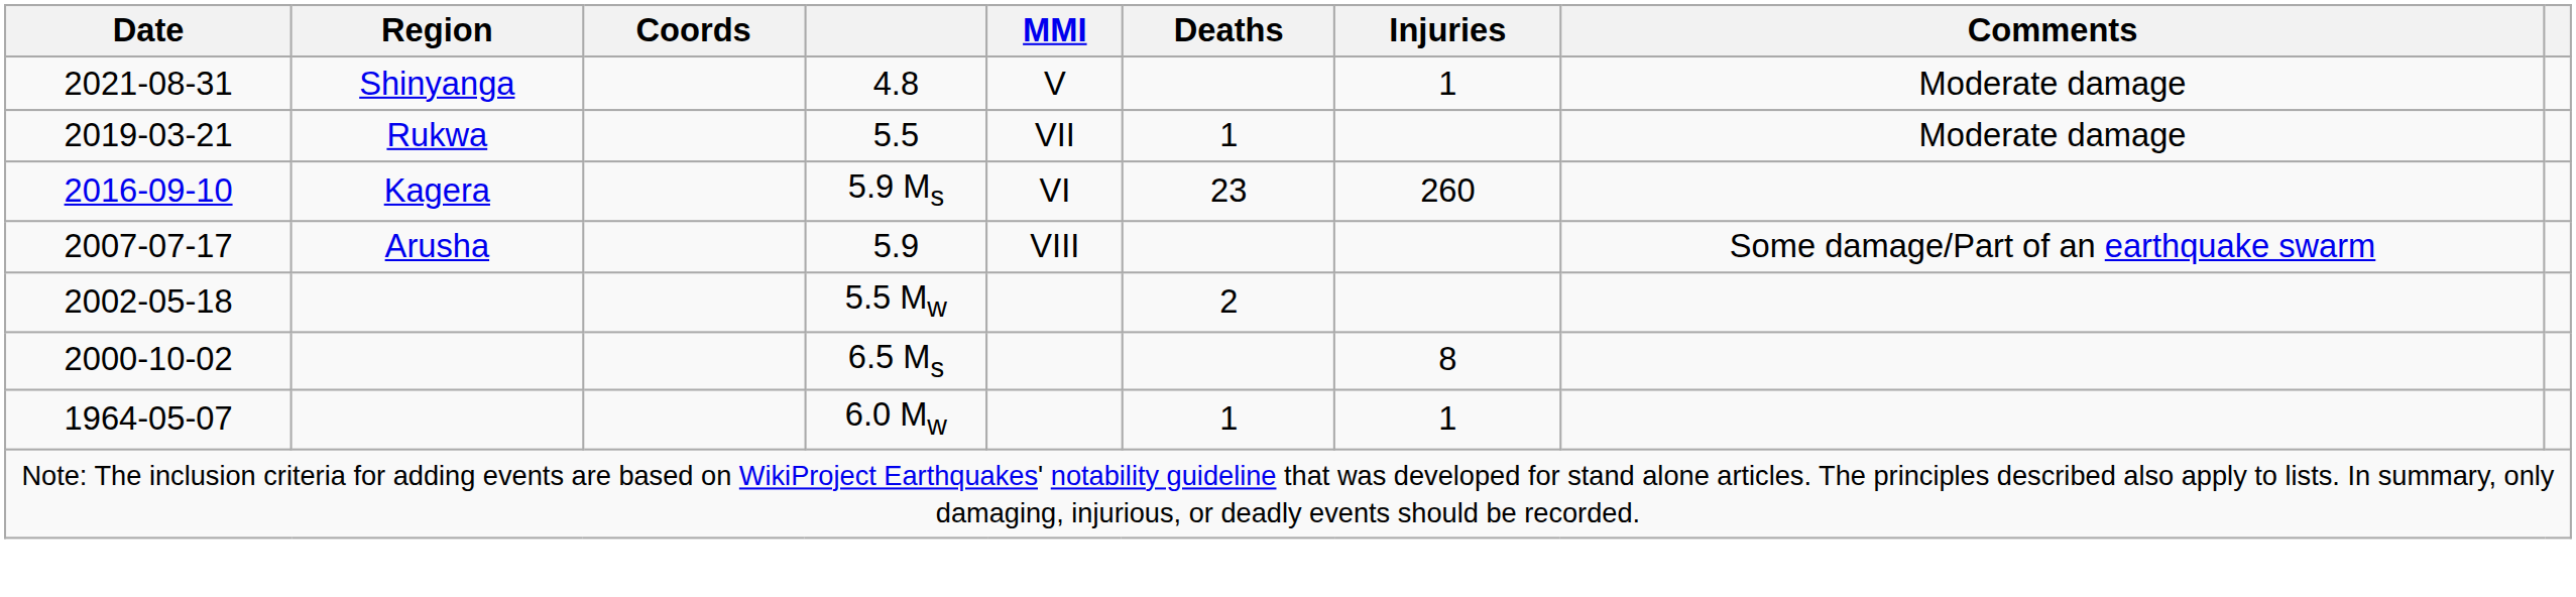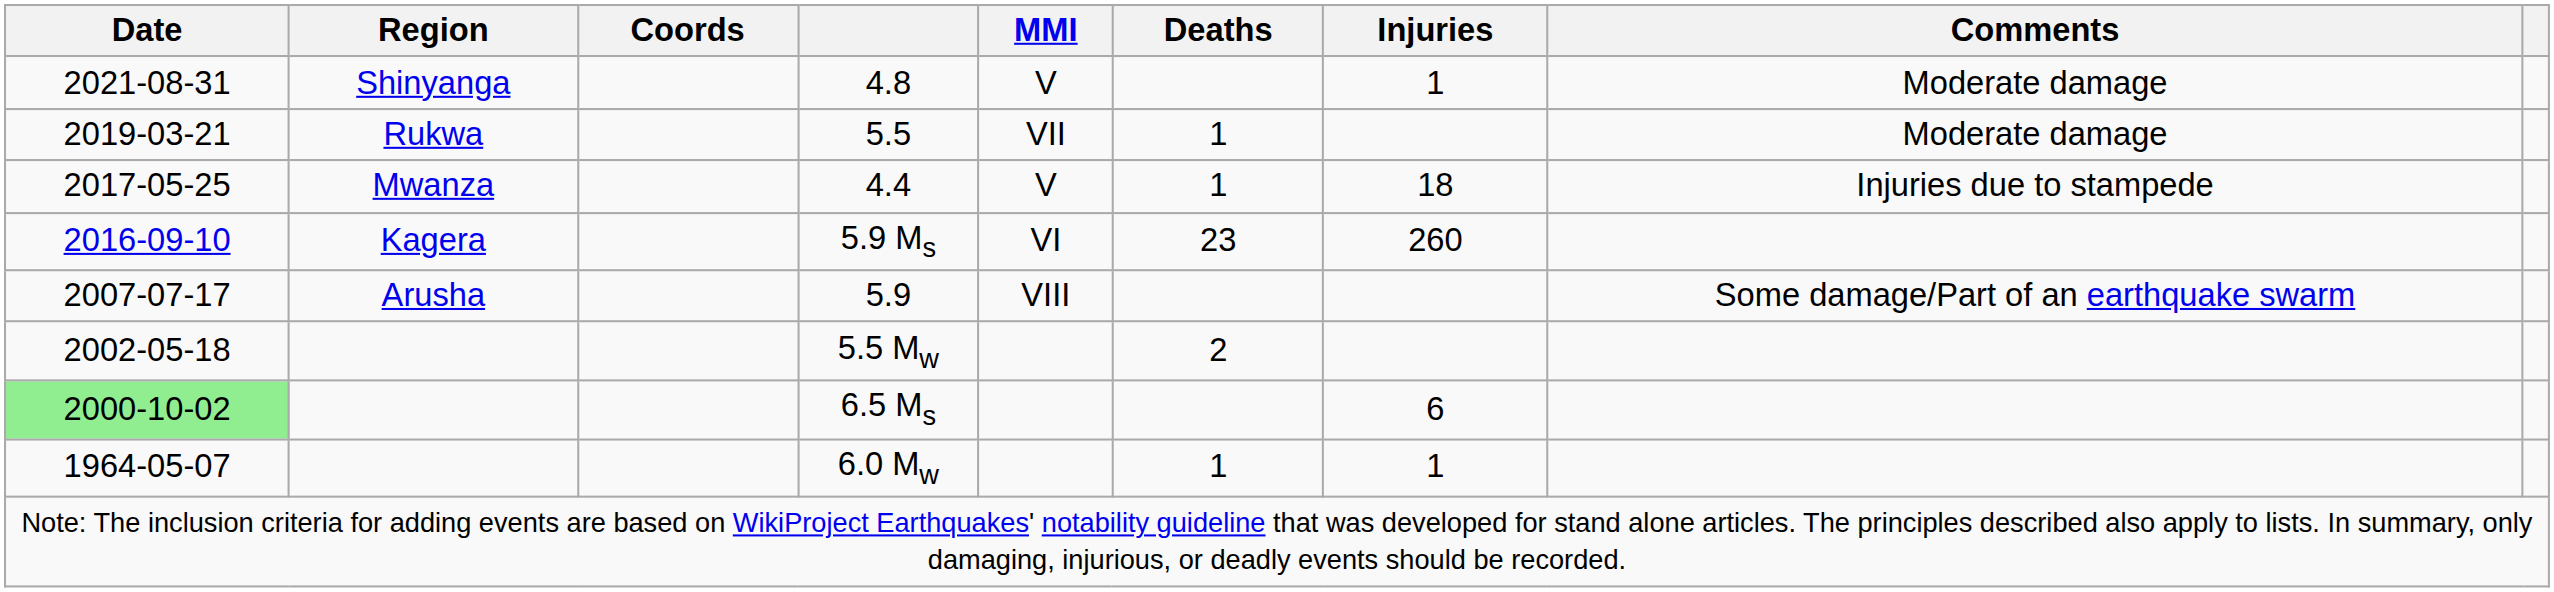 <table class="wikitable sortable" style="text-align: center;">
 <tr bgcolor="#ececec">
 <th>Date</th>
 <th>Region</th>
 <th>Coords</th>
 <th></th>
 <th><a href='#'>MMI</a></th>
 <th>Deaths</th>
 <th>Injuries</th>
 <th>Comments</th>
 <th class="unsortable"></th>
 </tr>
 <tr>
 <td>2021-08-31</td>
 <td><a href='#'>Shinyanga</a></td>
 <td></td>
 <td>4.8 </td>
 <td>V</td>
 <td></td>
 <td>1</td>
 <td>Moderate damage</td>
 <td></td>
 </tr>
 <tr>
 <td>2019-03-21</td>
 <td><a href='#'>Rukwa</a></td>
 <td></td>
 <td>5.5 </td>
 <td>VII</td>
 <td>1</td>
 <td></td>
 <td>Moderate damage</td>
+<td></td>
+</tr>
+<tr>
+<td>2017-05-25</td>
+<td><a href='#'>Mwanza</a></td>
+<td></td>
+<td>4.4 </td>
+<td>V</td>
+<td>1</td>
+<td>18</td>
+<td>Injuries due to stampede</td>
 <td></td>
 </tr>
 <tr>
 <td><a href='#'>2016-09-10</a></td>
 <td><a href='#'>Kagera</a></td>
 <td></td>
 <td>5.9 M<sub>s</sub></td>
 <td>VI</td>
 <td>23</td>
 <td>260</td>
 <td></td>
 <td></td>
 </tr>
 <tr>
 <td>2007-07-17</td>
 <td><a href='#'>Arusha</a></td>
 <td></td>
 <td>5.9 </td>
 <td>VIII</td>
 <td></td>
 <td></td>
 <td>Some damage/Part of an <a href='#'>earthquake swarm</a></td>
 <td></td>
 </tr>
 <tr>
 <td>2002-05-18</td>
 <td></td>
 <td></td>
 <td>5.5 M<sub>w</sub></td>
 <td></td>
 <td>2</td>
 <td></td>
 <td></td>
 <td></td>
 </tr>
 <tr>
-<td>2000-10-02</td>
+<td style="background: lightgreen;">2000-10-02</td>
 <td></td>
 <td></td>
 <td>6.5 M<sub>s</sub></td>
 <td></td>
 <td></td>
-<td>8</td>
+<td>6</td>
 <td></td>
 <td></td>
 </tr>
 <tr>
 <td>1964-05-07</td>
 <td></td>
 <td></td>
 <td>6.0 M<sub>w</sub></td>
 <td></td>
 <td>1</td>
 <td>1</td>
 <td></td>
 <td></td>
 </tr>
 <tr class="sortbottom">
 <td colspan="9" style="text-align: center;"><small>Note: The inclusion criteria for adding events are based on <a href='#'>WikiProject Earthquakes</a>' <a href='#'>notability guideline</a> that was developed for stand alone articles. The principles described also apply to lists. In summary, only damaging, injurious, or deadly events should be recorded.</small></td>
 </tr>
 </table>
